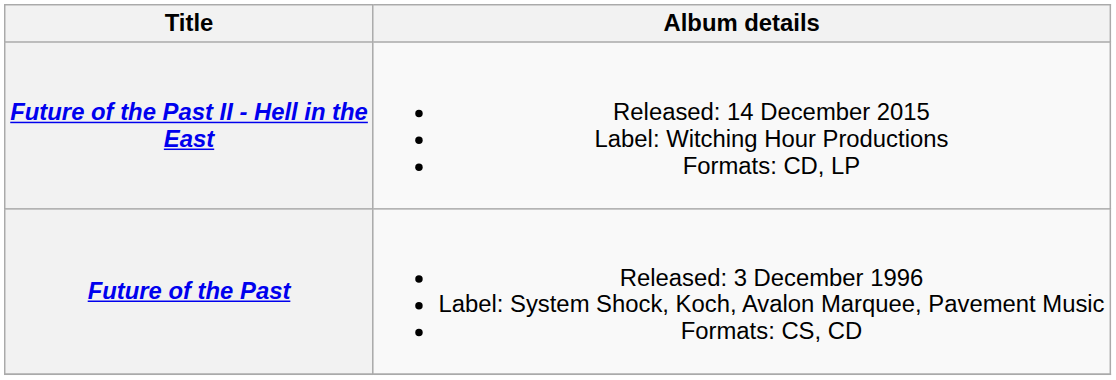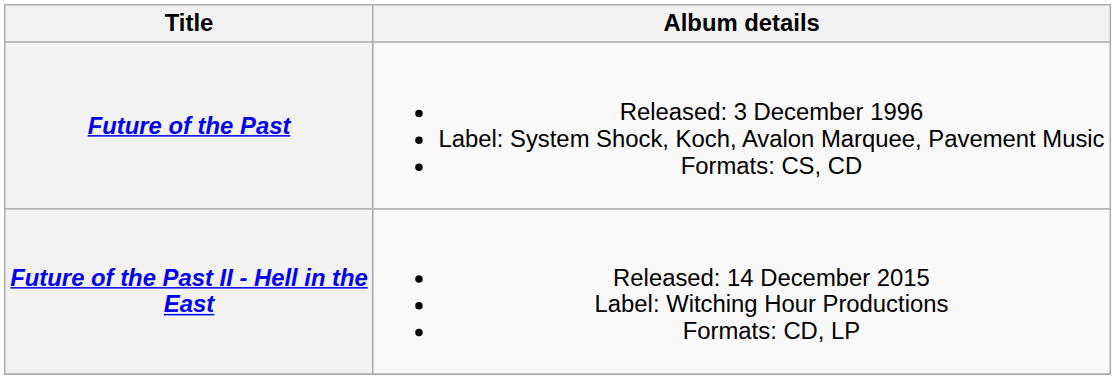 <table class="wikitable plainrowheaders" style="text-align:center;">
 <tr>
 <th scope="col" style="width:15em;">Title</th>
 <th scope="col">Album details</th>
 </tr>
 <tr>
+<th scope="row"><em><a href='#'>Future of the Past</a></em></th>
+<td><br><ul><li>Released: 3 December 1996</li><li>Label: System Shock, Koch, Avalon Marquee, Pavement Music</li><li>Formats: CS, CD</li></ul></td>
+</tr>
+<tr>
 <th scope="row"><em><a href='#'>Future of the Past II - Hell in the East</a></em></th>
 <td><br><ul><li>Released: 14 December 2015</li><li>Label: Witching Hour Productions</li><li>Formats: CD, LP</li></ul></td>
 </tr>
 <tr>
-<th scope="row"><em><a href='#'>Future of the Past</a></em></th>
-<td><br><ul><li>Released: 3 December 1996</li><li>Label: System Shock, Koch, Avalon Marquee, Pavement Music</li><li>Formats: CS, CD</li></ul></td>
-</tr>
-<tr>
 </tr>
 </table>
